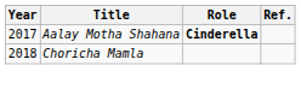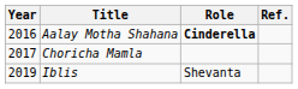 <table class="wikitable">
 <tr>
 <th>Year</th>
 <th>Title</th>
 <th>Role</th>
 <th>Ref.</th>
 </tr>
 <tr>
-<td>2017</td>
+<td>2016</td>
 <td><em>Aalay Motha Shahana</em></td>
 <td><strong>Cinderella</strong></td>
 <td></td>
 </tr>
 <tr>
-<td>2018</td>
+<td>2017</td>
 <td><em>Choricha Mamla</em></td>
 <td></td>
 <td></td>
 </tr>
+<tr>
+<td>2019</td>
+<td><em>Iblis</em></td>
+<td>Shevanta</td>
+<td></td>
+</tr>
 </table>
